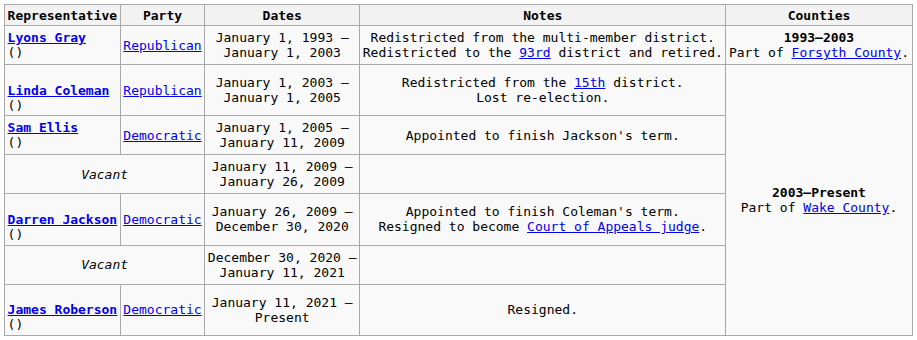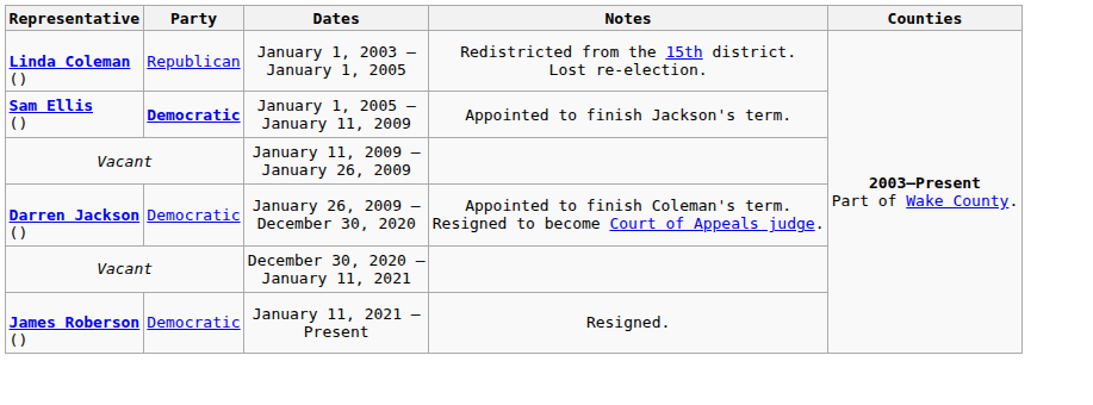 <table class=wikitable style="text-align:center">
 <tr>
 <th>Representative</th>
 <th>Party</th>
 <th>Dates</th>
 <th>Notes</th>
 <th>Counties</th>
-</tr>
-<tr style="height:3em">
-<td align=left><strong><a href='#'>Lyons Gray</a></strong><br>()</td>
-<td><a href='#'>Republican</a></td>
-<td nowrap>January 1, 1993 – <br> January 1, 2003</td>
-<td>Redistricted from the multi-member district. <br> Redistricted to the <a href='#'>93rd</a> district and retired.</td>
-<td><strong>1993–2003</strong> <br> Part of <a href='#'>Forsyth County</a>.</td>
 </tr>
 <tr style="height:3em">
 <td align=left><br><strong><a href='#'>Linda Coleman</a></strong><br>()</td>
 <td><a href='#'>Republican</a></td>
 <td nowrap>January 1, 2003 – <br> January 1, 2005</td>
 <td>Redistricted from the <a href='#'>15th</a> district. <br> Lost re-election.</td>
 <td rowspan=6><strong>2003–Present</strong> <br> Part of <a href='#'>Wake County</a>.</td>
 </tr>
 <tr style="height:3em">
 <td align=left><strong><a href='#'>Sam Ellis</a></strong><br>()</td>
-<td><a href='#'>Democratic</a></td>
+<td><strong><a href='#'>Democratic</a></strong></td>
 <td nowrap>January 1, 2005 – <br> January 11, 2009</td>
 <td>Appointed to finish Jackson's term.</td>
 </tr>
 <tr style="height:3em">
 <td colspan=2><em>Vacant</em></td>
 <td nowrap>January 11, 2009 – <br> January 26, 2009</td>
 <td></td>
 </tr>
 <tr style="height:3em">
 <td align=left><br><strong><a href='#'>Darren Jackson</a></strong><br>()</td>
 <td><a href='#'>Democratic</a></td>
 <td nowrap>January 26, 2009 – <br> December 30, 2020</td>
 <td>Appointed to finish Coleman's term. <br> Resigned to become <a href='#'>Court of Appeals judge</a>.</td>
 </tr>
 <tr style="height:3em">
 <td colspan=2><em>Vacant</em></td>
 <td nowrap>December 30, 2020 – <br> January 11, 2021</td>
 <td></td>
 </tr>
 <tr style="height:3em">
 <td align=left><br><strong><a href='#'>James Roberson</a></strong><br>()</td>
 <td><a href='#'>Democratic</a></td>
 <td nowrap>January 11, 2021 – <br> Present</td>
 <td>Resigned.</td>
 </tr>
 </table>
